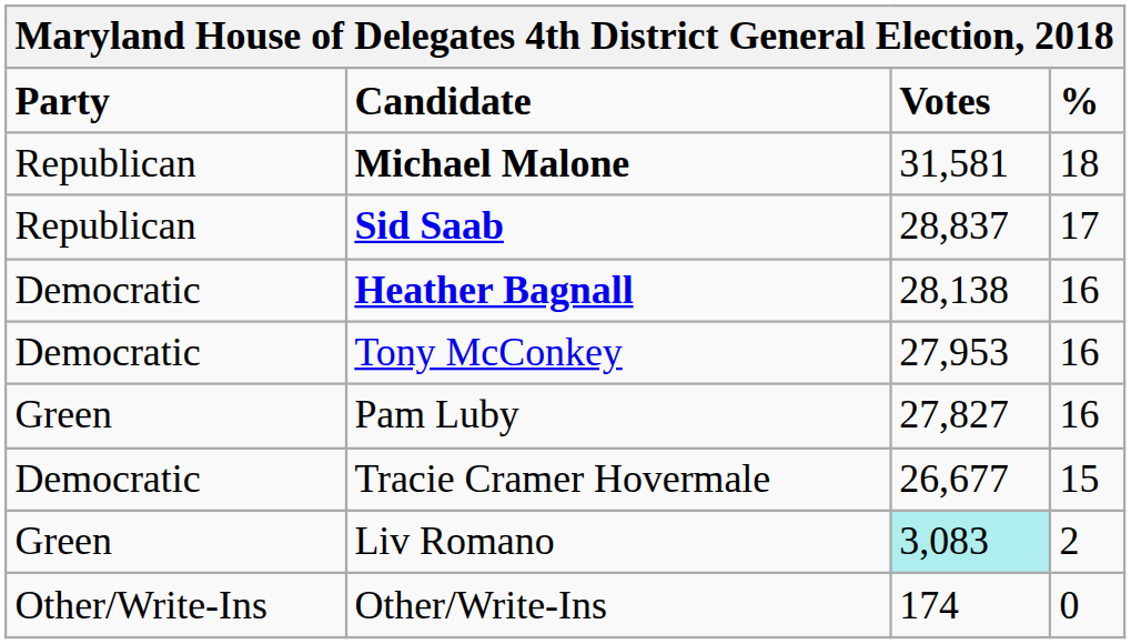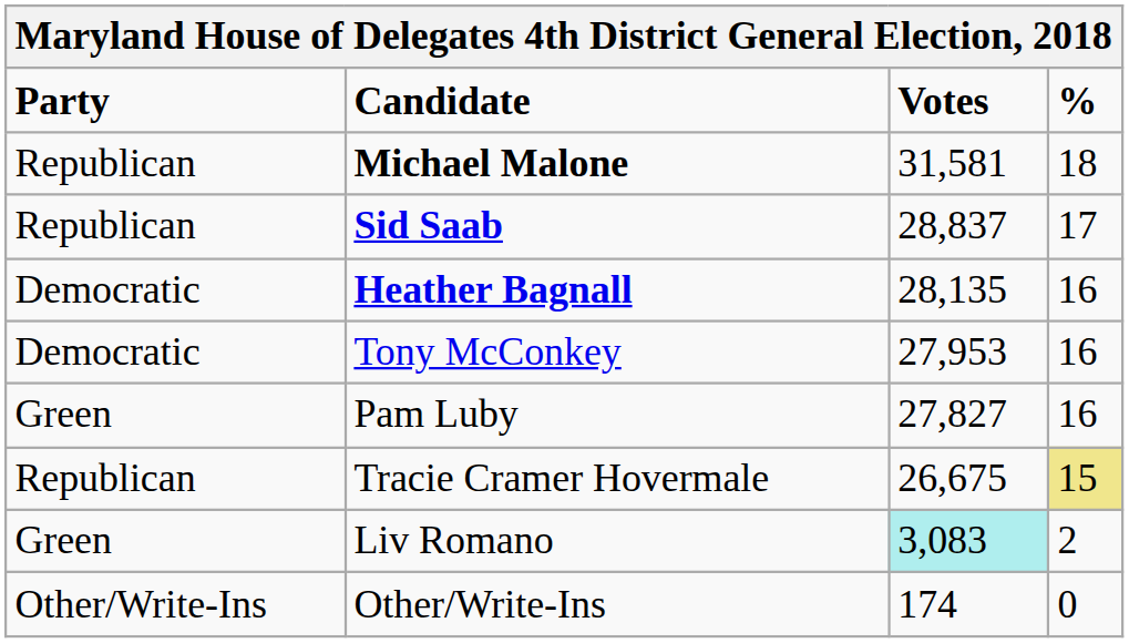 <table class="wikitable">
 <tr>
 <th colspan="4">Maryland House of Delegates 4th District General Election, 2018</th>
 </tr>
 <tr>
 <td><strong>Party</strong></td>
 <td><strong>Candidate</strong></td>
 <td><strong>Votes</strong></td>
 <td><strong>%</strong></td>
 </tr>
 <tr>
 <td>Republican</td>
 <td><strong>Michael Malone</strong></td>
 <td>31,581</td>
 <td>18</td>
 </tr>
 <tr>
 <td>Republican</td>
 <td><strong><a href='#'>Sid Saab</a></strong></td>
 <td>28,837</td>
 <td>17</td>
 </tr>
 <tr>
 <td>Democratic</td>
 <td><strong><a href='#'>Heather Bagnall</a></strong></td>
-<td>28,138</td>
+<td>28,135</td>
 <td>16</td>
 </tr>
 <tr>
 <td>Democratic</td>
 <td><a href='#'>Tony McConkey</a></td>
 <td>27,953</td>
 <td>16</td>
 </tr>
 <tr>
 <td>Green</td>
 <td>Pam Luby</td>
 <td>27,827</td>
 <td>16</td>
 </tr>
 <tr>
-<td>Democratic</td>
+<td>Republican</td>
 <td>Tracie Cramer Hovermale</td>
-<td>26,677</td>
-<td>15</td>
+<td>26,675</td>
+<td style="background: khaki;">15</td>
 </tr>
 <tr>
 <td>Green</td>
 <td>Liv Romano</td>
 <td style="background: paleturquoise;">3,083</td>
 <td>2</td>
 </tr>
 <tr>
 <td>Other/Write-Ins</td>
 <td>Other/Write-Ins</td>
 <td>174</td>
 <td>0</td>
 </tr>
 </table>
